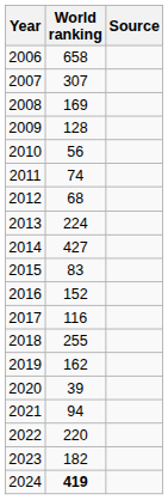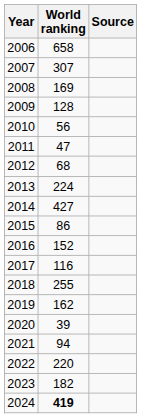 <table class="wikitable" style="text-align:center; font-size: 95%;">
 <tr>
 <th>Year</th>
 <th>World<br>ranking</th>
 <th>Source</th>
 </tr>
 <tr>
 <td>2006</td>
 <td>658</td>
 <td></td>
 </tr>
 <tr>
 <td>2007</td>
 <td>307</td>
 <td></td>
 </tr>
 <tr>
 <td>2008</td>
 <td>169</td>
 <td></td>
 </tr>
 <tr>
 <td>2009</td>
 <td>128</td>
 <td></td>
 </tr>
 <tr>
 <td>2010</td>
 <td>56</td>
 <td></td>
 </tr>
 <tr>
 <td>2011</td>
-<td>74</td>
+<td>47</td>
 <td></td>
 </tr>
 <tr>
 <td>2012</td>
 <td>68</td>
 <td></td>
 </tr>
 <tr>
 <td>2013</td>
 <td>224</td>
 <td></td>
 </tr>
 <tr>
 <td>2014</td>
 <td>427</td>
 <td></td>
 </tr>
 <tr>
 <td>2015</td>
-<td>83</td>
+<td>86</td>
 <td></td>
 </tr>
 <tr>
 <td>2016</td>
 <td>152</td>
 <td></td>
 </tr>
 <tr>
 <td>2017</td>
 <td>116</td>
 <td></td>
 </tr>
 <tr>
 <td>2018</td>
 <td>255</td>
 <td></td>
 </tr>
 <tr>
 <td>2019</td>
 <td>162</td>
 <td></td>
 </tr>
 <tr>
 <td>2020</td>
 <td>39</td>
 <td></td>
 </tr>
 <tr>
 <td>2021</td>
 <td>94</td>
 <td></td>
 </tr>
 <tr>
 <td>2022</td>
 <td>220</td>
 <td></td>
 </tr>
 <tr>
 <td>2023</td>
 <td>182</td>
 <td></td>
 </tr>
 <tr>
 <td>2024</td>
 <td><strong>419</strong></td>
 <td></td>
 </tr>
 </table>
